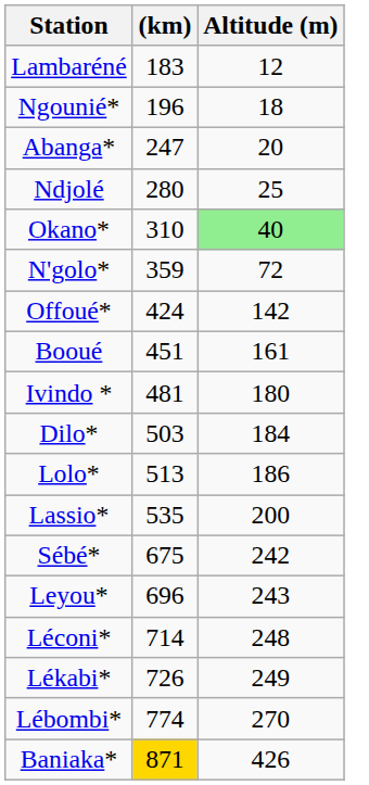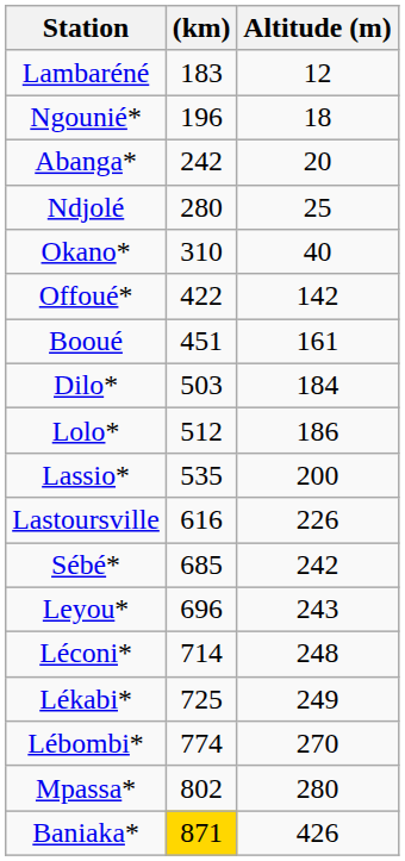 <table class="wikitable" style="text-align:center;">
 <tr>
 <th>Station</th>
 <th>(km)</th>
 <th>Altitude (m)</th>
 </tr>
 <tr>
 <td><a href='#'>Lambaréné</a></td>
 <td>183</td>
 <td>12</td>
 </tr>
 <tr>
 <td><a href='#'>Ngounié</a>*</td>
 <td>196</td>
 <td>18</td>
 </tr>
 <tr>
 <td><a href='#'>Abanga</a>*</td>
-<td>247</td>
+<td>242</td>
 <td>20</td>
 </tr>
 <tr>
 <td><a href='#'>Ndjolé</a></td>
 <td>280</td>
 <td>25</td>
 </tr>
 <tr>
 <td><a href='#'>Okano</a>*</td>
 <td>310</td>
-<td style="background: lightgreen;">40</td>
-</tr>
-<tr>
-<td><a href='#'>N'golo</a>*</td>
-<td>359</td>
-<td>72</td>
+<td>40</td>
 </tr>
 <tr>
 <td><a href='#'>Offoué</a>*</td>
-<td>424</td>
+<td>422</td>
 <td>142</td>
 </tr>
 <tr>
 <td><a href='#'>Booué</a></td>
 <td>451</td>
 <td>161</td>
 </tr>
 <tr>
-<td><a href='#'>Ivindo</a> *</td>
-<td>481</td>
-<td>180</td>
-</tr>
-<tr>
 <td><a href='#'>Dilo</a>*</td>
 <td>503</td>
 <td>184</td>
 </tr>
 <tr>
 <td><a href='#'>Lolo</a>*</td>
-<td>513</td>
+<td>512</td>
 <td>186</td>
 </tr>
 <tr>
 <td><a href='#'>Lassio</a>*</td>
 <td>535</td>
 <td>200</td>
 </tr>
 <tr>
+<td><a href='#'>Lastoursville</a></td>
+<td>616</td>
+<td>226</td>
+</tr>
+<tr>
 <td><a href='#'>Sébé</a>*</td>
-<td>675</td>
+<td>685</td>
 <td>242</td>
 </tr>
 <tr>
 <td><a href='#'>Leyou</a>*</td>
 <td>696</td>
 <td>243</td>
 </tr>
 <tr>
 <td><a href='#'>Léconi</a>*</td>
 <td>714</td>
 <td>248</td>
 </tr>
 <tr>
 <td><a href='#'>Lékabi</a>*</td>
-<td>726</td>
+<td>725</td>
 <td>249</td>
 </tr>
 <tr>
 <td><a href='#'>Lébombi</a>*</td>
 <td>774</td>
 <td>270</td>
 </tr>
 <tr>
+<td><a href='#'>Mpassa</a>*</td>
+<td>802</td>
+<td>280</td>
+</tr>
+<tr>
 <td><a href='#'>Baniaka</a>*</td>
 <td style="background: gold;">871</td>
 <td>426</td>
 </tr>
 </table>
